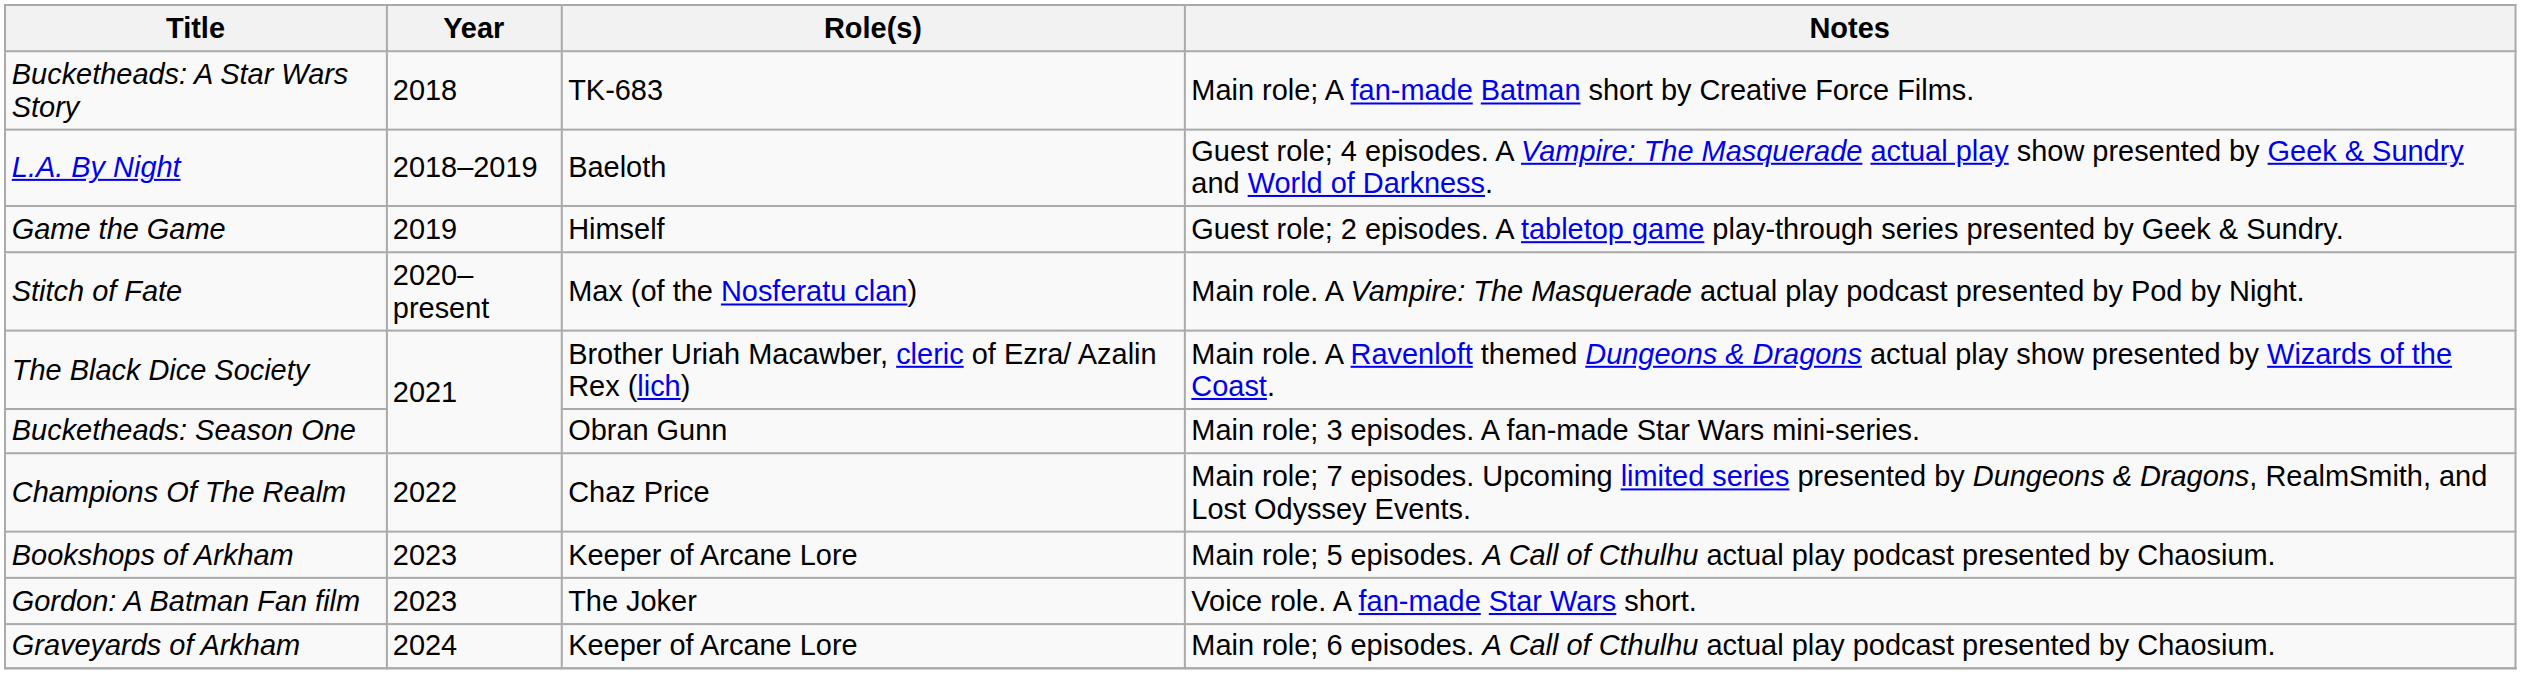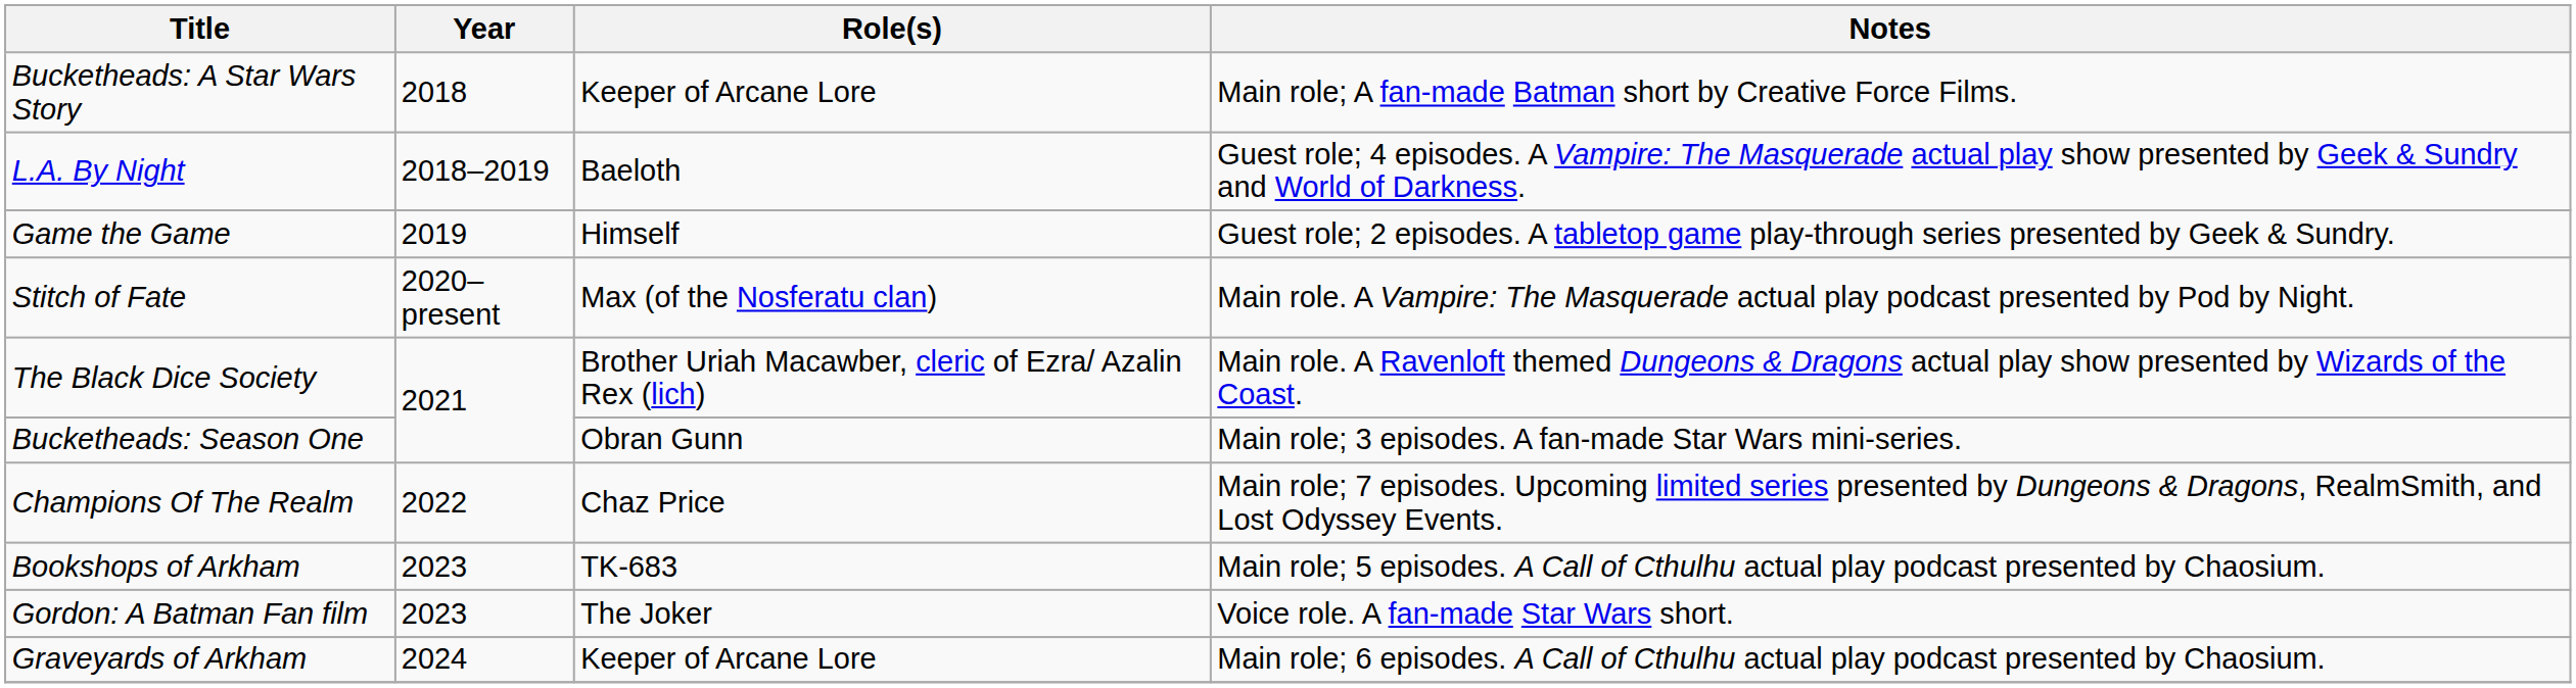 <table class="wikitable sortable" style="font-size:90%;">
 <tr>
 <th>Title</th>
 <th>Year</th>
 <th>Role(s)</th>
 <th>Notes</th>
 </tr>
 <tr>
 <td><em>Bucketheads: A Star Wars Story</em></td>
 <td>2018</td>
-<td>TK-683</td>
+<td>Keeper of Arcane Lore</td>
 <td>Main role; A <a href='#'>fan-made</a> <a href='#'>Batman</a> short by Creative Force Films.</td>
 </tr>
 <tr>
 <td><em><a href='#'>L.A. By Night</a></em></td>
 <td>2018–2019</td>
 <td>Baeloth</td>
 <td>Guest role; 4 episodes. A <em><a href='#'>Vampire: The Masquerade</a></em> <a href='#'>actual play</a> show presented by <a href='#'>Geek & Sundry</a> and <a href='#'>World of Darkness</a>.</td>
 </tr>
 <tr>
 <td><em>Game the Game</em></td>
 <td>2019</td>
 <td>Himself</td>
 <td>Guest role; 2 episodes. A <a href='#'>tabletop game</a> play-through series presented by Geek & Sundry.</td>
 </tr>
 <tr>
 <td><em>Stitch of Fate</em></td>
 <td>2020–present</td>
 <td>Max (of the <a href='#'>Nosferatu clan</a>)</td>
 <td>Main role. A <em>Vampire: The Masquerade</em> actual play podcast presented by Pod by Night.</td>
 </tr>
 <tr>
 <td><em>The Black Dice Society</em></td>
 <td rowspan="2">2021</td>
 <td>Brother Uriah Macawber, <a href='#'>cleric</a> of Ezra/ Azalin Rex (<a href='#'>lich</a>)</td>
 <td>Main role. A <a href='#'>Ravenloft</a> themed <em><a href='#'>Dungeons & Dragons</a></em> actual play show presented by <a href='#'>Wizards of the Coast</a>.</td>
 </tr>
 <tr>
 <td><em>Bucketheads: Season One</em></td>
 <td>Obran Gunn</td>
 <td>Main role; 3 episodes. A fan-made Star Wars mini-series.</td>
 </tr>
 <tr>
 <td><em>Champions Of The Realm</em></td>
 <td>2022</td>
 <td>Chaz Price</td>
 <td>Main role; 7 episodes. Upcoming <a href='#'>limited series</a> presented by <em>Dungeons & Dragons</em>, RealmSmith, and Lost Odyssey Events.</td>
 </tr>
 <tr>
 <td><em>Bookshops of Arkham</em></td>
 <td>2023</td>
-<td>Keeper of Arcane Lore</td>
+<td>TK-683</td>
 <td>Main role; 5 episodes. <em>A Call of Cthulhu</em> actual play podcast presented by Chaosium.</td>
 </tr>
 <tr>
 <td><em>Gordon: A Batman Fan film</em></td>
 <td>2023</td>
 <td>The Joker</td>
 <td>Voice role. A <a href='#'>fan-made</a> <a href='#'>Star Wars</a> short.</td>
 </tr>
 <tr>
 <td><em>Graveyards of Arkham</em></td>
 <td>2024</td>
 <td>Keeper of Arcane Lore</td>
 <td>Main role; 6 episodes. <em>A Call of Cthulhu</em> actual play podcast presented by Chaosium.</td>
 </tr>
 <tr>
 </tr>
 </table>
